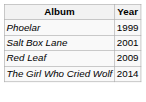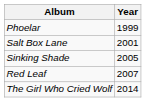 <table class="wikitable">
 <tr>
 <th>Album</th>
 <th>Year</th>
 </tr>
 <tr>
 <td><em>Phoelar</em></td>
 <td>1999</td>
 </tr>
 <tr>
 <td><em>Salt Box Lane</em></td>
 <td>2001</td>
 </tr>
 <tr>
+<td><em>Sinking Shade</em></td>
+<td>2005</td>
+</tr>
+<tr>
 <td><em>Red Leaf</em></td>
-<td>2009</td>
+<td>2007</td>
 </tr>
 <tr>
 <td><em>The Girl Who Cried Wolf</em></td>
 <td>2014</td>
 </tr>
 </table>
